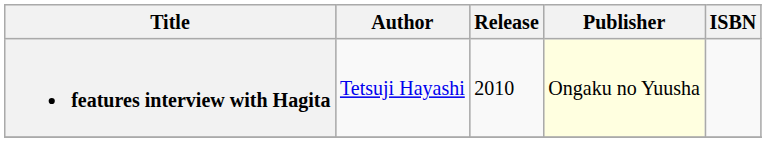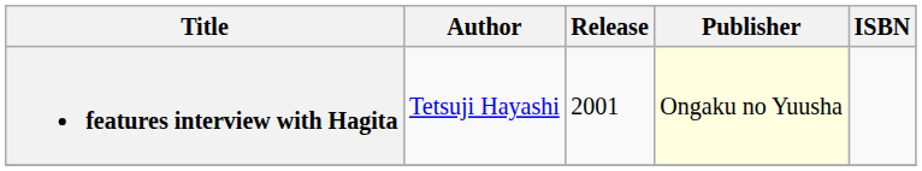 <table class=wikitable style="font-size:small">
 <tr>
 <th>Title</th>
 <th>Author</th>
 <th>Release</th>
 <th>Publisher</th>
 <th>ISBN</th>
 </tr>
 <tr>
 <th><br><ul><li>features interview with Hagita</li></ul></th>
 <td><a href='#'>Tetsuji Hayashi</a></td>
-<td>2010</td>
+<td>2001</td>
 <td style="background: lightyellow;">Ongaku no Yuusha</td>
 <td></td>
 </tr>
 <tr>
 </tr>
 </table>
